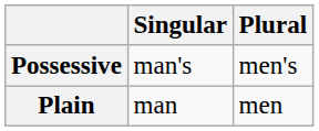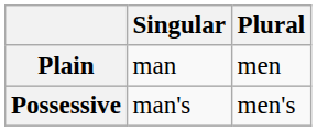 <table class="wikitable">
 <tr>
 <th></th>
 <th>Singular</th>
 <th>Plural</th>
 </tr>
 <tr>
+<th>Plain</th>
+<td>man</td>
+<td>men</td>
+</tr>
+<tr>
 <th>Possessive</th>
 <td>man's</td>
 <td>men's</td>
 </tr>
-<tr>
-<th>Plain</th>
-<td>man</td>
-<td>men</td>
-</tr>
 </table>
